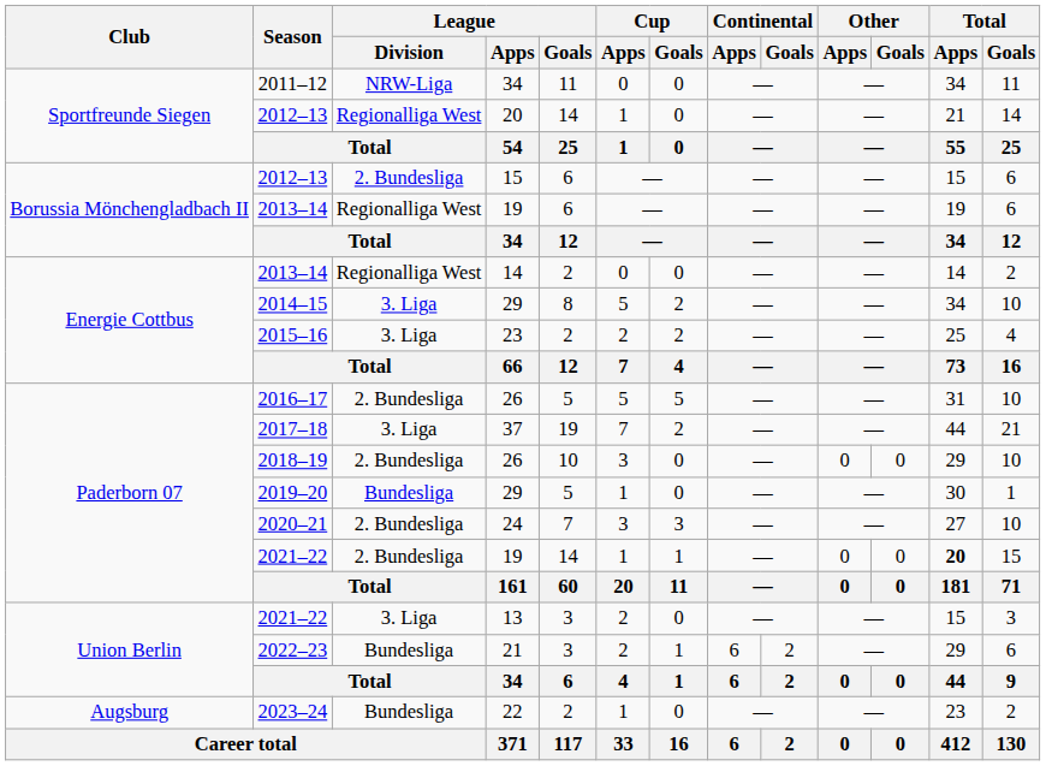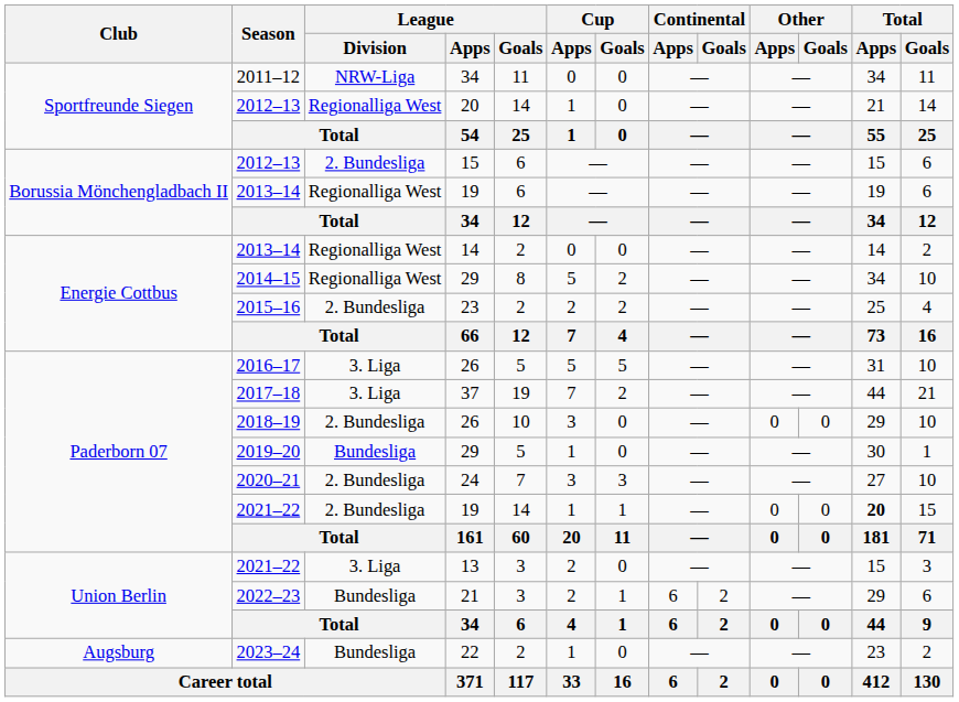 <table class=wikitable style=text-align:center>
 <tr>
 <th rowspan="2">Club</th>
 <th rowspan="2">Season</th>
 <th colspan="3">League</th>
 <th colspan="2">Cup</th>
 <th colspan="2">Continental</th>
 <th colspan="2">Other</th>
 <th colspan="2">Total</th>
 </tr>
 <tr>
 <th>Division</th>
 <th>Apps</th>
 <th>Goals</th>
 <th>Apps</th>
 <th>Goals</th>
 <th>Apps</th>
 <th>Goals</th>
 <th>Apps</th>
 <th>Goals</th>
 <th>Apps</th>
 <th>Goals</th>
 </tr>
 <tr>
 <td rowspan="3"><a href='#'>Sportfreunde Siegen</a></td>
 <td>2011–12</td>
 <td><a href='#'>NRW-Liga</a></td>
 <td>34</td>
 <td>11</td>
 <td>0</td>
 <td>0</td>
 <td colspan="2">—</td>
 <td colspan="2">—</td>
 <td>34</td>
 <td>11</td>
 </tr>
 <tr>
 <td><a href='#'>2012–13</a></td>
 <td><a href='#'>Regionalliga West</a></td>
 <td>20</td>
 <td>14</td>
 <td>1</td>
 <td>0</td>
 <td colspan="2">—</td>
 <td colspan="2">—</td>
 <td>21</td>
 <td>14</td>
 </tr>
 <tr>
 <th colspan="2">Total</th>
 <th>54</th>
 <th>25</th>
 <th>1</th>
 <th>0</th>
 <th colspan="2">—</th>
 <th colspan="2">—</th>
 <th>55</th>
 <th>25</th>
 </tr>
 <tr>
 <td rowspan="3"><a href='#'>Borussia Mönchengladbach II</a></td>
 <td><a href='#'>2012–13</a></td>
 <td><a href='#'>2. Bundesliga</a></td>
 <td>15</td>
 <td>6</td>
 <td colspan="2">—</td>
 <td colspan="2">—</td>
 <td colspan="2">—</td>
 <td>15</td>
 <td>6</td>
 </tr>
 <tr>
 <td><a href='#'>2013–14</a></td>
 <td>Regionalliga West</td>
 <td>19</td>
 <td>6</td>
 <td colspan="2">—</td>
 <td colspan="2">—</td>
 <td colspan="2">—</td>
 <td>19</td>
 <td>6</td>
 </tr>
 <tr>
 <th colspan="2">Total</th>
 <th>34</th>
 <th>12</th>
 <th colspan="2">—</th>
 <th colspan="2">—</th>
 <th colspan="2">—</th>
 <th>34</th>
 <th>12</th>
 </tr>
 <tr>
 <td rowspan="4"><a href='#'>Energie Cottbus</a></td>
 <td><a href='#'>2013–14</a></td>
 <td>Regionalliga West</td>
 <td>14</td>
 <td>2</td>
 <td>0</td>
 <td>0</td>
 <td colspan="2">—</td>
 <td colspan="2">—</td>
 <td>14</td>
 <td>2</td>
 </tr>
 <tr>
 <td><a href='#'>2014–15</a></td>
-<td><a href='#'>3. Liga</a></td>
+<td>Regionalliga West</td>
 <td>29</td>
 <td>8</td>
 <td>5</td>
 <td>2</td>
 <td colspan="2">—</td>
 <td colspan="2">—</td>
 <td>34</td>
 <td>10</td>
 </tr>
 <tr>
 <td><a href='#'>2015–16</a></td>
-<td>3. Liga</td>
+<td>2. Bundesliga</td>
 <td>23</td>
 <td>2</td>
 <td>2</td>
 <td>2</td>
 <td colspan="2">—</td>
 <td colspan="2">—</td>
 <td>25</td>
 <td>4</td>
 </tr>
 <tr>
 <th colspan="2">Total</th>
 <th>66</th>
 <th>12</th>
 <th>7</th>
 <th>4</th>
 <th colspan="2">—</th>
 <th colspan="2">—</th>
 <th>73</th>
 <th>16</th>
 </tr>
 <tr>
 <td rowspan="7"><a href='#'>Paderborn 07</a></td>
 <td><a href='#'>2016–17</a></td>
-<td>2. Bundesliga</td>
+<td>3. Liga</td>
 <td>26</td>
 <td>5</td>
 <td>5</td>
 <td>5</td>
 <td colspan="2">—</td>
 <td colspan="2">—</td>
 <td>31</td>
 <td>10</td>
 </tr>
 <tr>
 <td><a href='#'>2017–18</a></td>
 <td>3. Liga</td>
 <td>37</td>
 <td>19</td>
 <td>7</td>
 <td>2</td>
 <td colspan="2">—</td>
 <td colspan="2">—</td>
 <td>44</td>
 <td>21</td>
 </tr>
 <tr>
 <td><a href='#'>2018–19</a></td>
 <td>2. Bundesliga</td>
 <td>26</td>
 <td>10</td>
 <td>3</td>
 <td>0</td>
 <td colspan="2">—</td>
 <td>0</td>
 <td>0</td>
 <td>29</td>
 <td>10</td>
 </tr>
 <tr>
 <td><a href='#'>2019–20</a></td>
 <td><a href='#'>Bundesliga</a></td>
 <td>29</td>
 <td>5</td>
 <td>1</td>
 <td>0</td>
 <td colspan="2">—</td>
 <td colspan="2">—</td>
 <td>30</td>
 <td>1</td>
 </tr>
 <tr>
 <td><a href='#'>2020–21</a></td>
 <td>2. Bundesliga</td>
 <td>24</td>
 <td>7</td>
 <td>3</td>
 <td>3</td>
 <td colspan="2">—</td>
 <td colspan="2">—</td>
 <td>27</td>
 <td>10</td>
 </tr>
 <tr>
 <td><a href='#'>2021–22</a></td>
 <td>2. Bundesliga</td>
 <td>19</td>
 <td>14</td>
 <td>1</td>
 <td>1</td>
 <td colspan="2">—</td>
 <td>0</td>
 <td>0</td>
 <td><strong>20</strong></td>
 <td>15</td>
 </tr>
 <tr>
 <th colspan="2">Total</th>
 <th>161</th>
 <th>60</th>
 <th>20</th>
 <th>11</th>
 <th colspan="2">—</th>
 <th>0</th>
 <th>0</th>
 <th>181</th>
 <th>71</th>
 </tr>
 <tr>
 <td rowspan="3"><a href='#'>Union Berlin</a></td>
 <td><a href='#'>2021–22</a></td>
 <td>3. Liga</td>
 <td>13</td>
 <td>3</td>
 <td>2</td>
 <td>0</td>
 <td colspan="2">—</td>
 <td colspan="2">—</td>
 <td>15</td>
 <td>3</td>
 </tr>
 <tr>
 <td><a href='#'>2022–23</a></td>
 <td>Bundesliga</td>
 <td>21</td>
 <td>3</td>
 <td>2</td>
 <td>1</td>
 <td>6</td>
 <td>2</td>
 <td colspan="2">—</td>
 <td>29</td>
 <td>6</td>
 </tr>
 <tr>
 <th colspan="2">Total</th>
 <th>34</th>
 <th>6</th>
 <th>4</th>
 <th>1</th>
 <th>6</th>
 <th>2</th>
 <th>0</th>
 <th>0</th>
 <th>44</th>
 <th>9</th>
 </tr>
 <tr>
 <td><a href='#'>Augsburg</a></td>
 <td><a href='#'>2023–24</a></td>
 <td>Bundesliga</td>
 <td>22</td>
 <td>2</td>
 <td>1</td>
 <td>0</td>
 <td colspan="2">—</td>
 <td colspan="2">—</td>
 <td>23</td>
 <td>2</td>
 </tr>
 <tr>
 <th colspan="3">Career total</th>
 <th>371</th>
 <th>117</th>
 <th>33</th>
 <th>16</th>
 <th>6</th>
 <th>2</th>
 <th>0</th>
 <th>0</th>
 <th>412</th>
 <th>130</th>
 </tr>
 </table>
